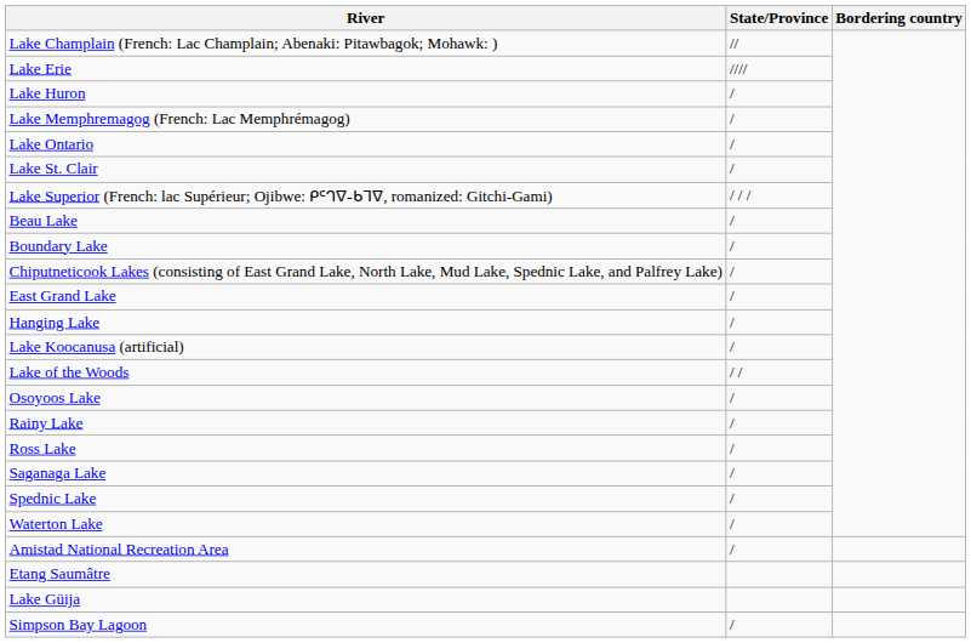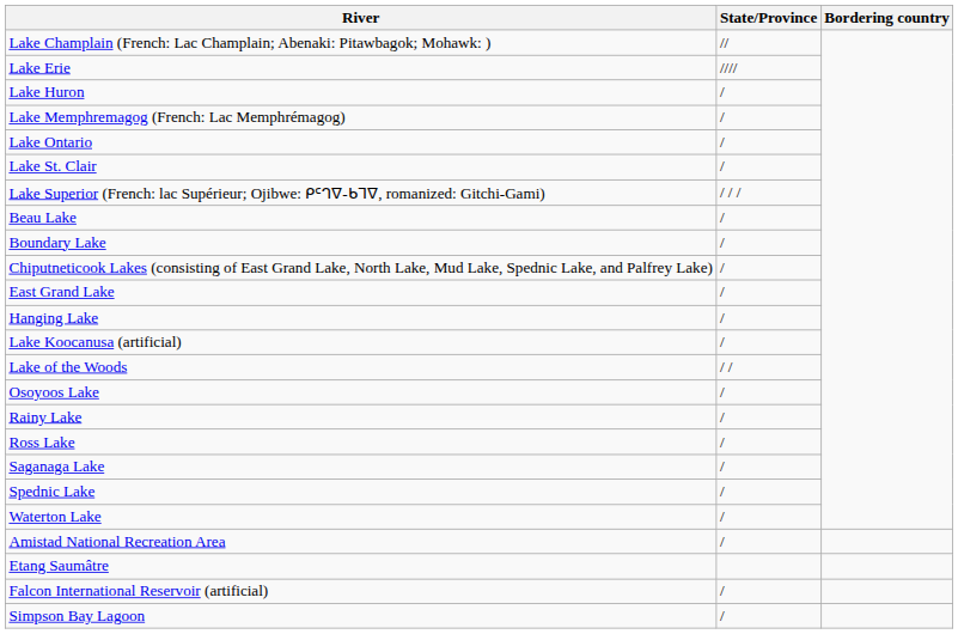 <table class="wikitable sortable">
 <tr>
 <th>River</th>
 <th>State/Province</th>
 <th>Bordering country</th>
 </tr>
 <tr>
 <td><a href='#'>Lake Champlain</a> (French: Lac Champlain; Abenaki: Pitawbagok; Mohawk: )</td>
 <td> // </td>
 <td rowspan="20"> </td>
 </tr>
 <tr>
 <td><a href='#'>Lake Erie</a></td>
 <td> //// </td>
 </tr>
 <tr>
 <td><a href='#'>Lake Huron</a></td>
 <td> / </td>
 </tr>
 <tr>
 <td><a href='#'>Lake Memphremagog</a> (French: Lac Memphrémagog)</td>
 <td> / </td>
 </tr>
 <tr>
 <td><a href='#'>Lake Ontario</a></td>
 <td> / </td>
 </tr>
 <tr>
 <td><a href='#'>Lake St. Clair</a></td>
 <td> / </td>
 </tr>
 <tr>
 <td><a href='#'>Lake Superior</a> (French: lac Supérieur; Ojibwe: ᑭᑦᒉᐁ-ᑲᒣᐁ, romanized: Gitchi-Gami)</td>
 <td> / / / </td>
 </tr>
 <tr>
 <td><a href='#'>Beau Lake</a></td>
 <td>/</td>
 </tr>
 <tr>
 <td><a href='#'>Boundary Lake</a></td>
 <td>/</td>
 </tr>
 <tr>
 <td><a href='#'>Chiputneticook Lakes</a> (consisting of East Grand Lake, North Lake, Mud Lake, Spednic Lake, and Palfrey Lake)</td>
 <td>/</td>
 </tr>
 <tr>
 <td><a href='#'>East Grand Lake</a></td>
 <td> /</td>
 </tr>
 <tr>
 <td><a href='#'>Hanging Lake</a></td>
 <td>/</td>
 </tr>
 <tr>
 <td><a href='#'>Lake Koocanusa</a> (artificial)</td>
 <td>/</td>
 </tr>
 <tr>
 <td><a href='#'>Lake of the Woods</a></td>
 <td> / /</td>
 </tr>
 <tr>
 <td><a href='#'>Osoyoos Lake</a></td>
 <td>/</td>
 </tr>
 <tr>
 <td><a href='#'>Rainy Lake</a></td>
 <td>/ </td>
 </tr>
 <tr>
 <td><a href='#'>Ross Lake</a></td>
 <td>/</td>
 </tr>
 <tr>
 <td><a href='#'>Saganaga Lake</a></td>
 <td> /</td>
 </tr>
 <tr>
 <td><a href='#'>Spednic Lake</a></td>
 <td>/</td>
 </tr>
 <tr>
 <td><a href='#'>Waterton Lake</a></td>
 <td>/</td>
 </tr>
 <tr>
 <td><a href='#'>Amistad National Recreation Area</a></td>
 <td>/</td>
 <td> </td>
 </tr>
 <tr>
 <td><a href='#'>Etang Saumâtre</a></td>
 <td></td>
 <td> </td>
 </tr>
 <tr>
-<td><a href='#'>Lake Güija</a></td>
-<td></td>
+<td><a href='#'>Falcon International Reservoir</a> (artificial)</td>
+<td> /</td>
 <td> </td>
 </tr>
 <tr>
 <td><a href='#'>Simpson Bay Lagoon</a></td>
 <td> / </td>
 <td> </td>
 </tr>
 </table>
